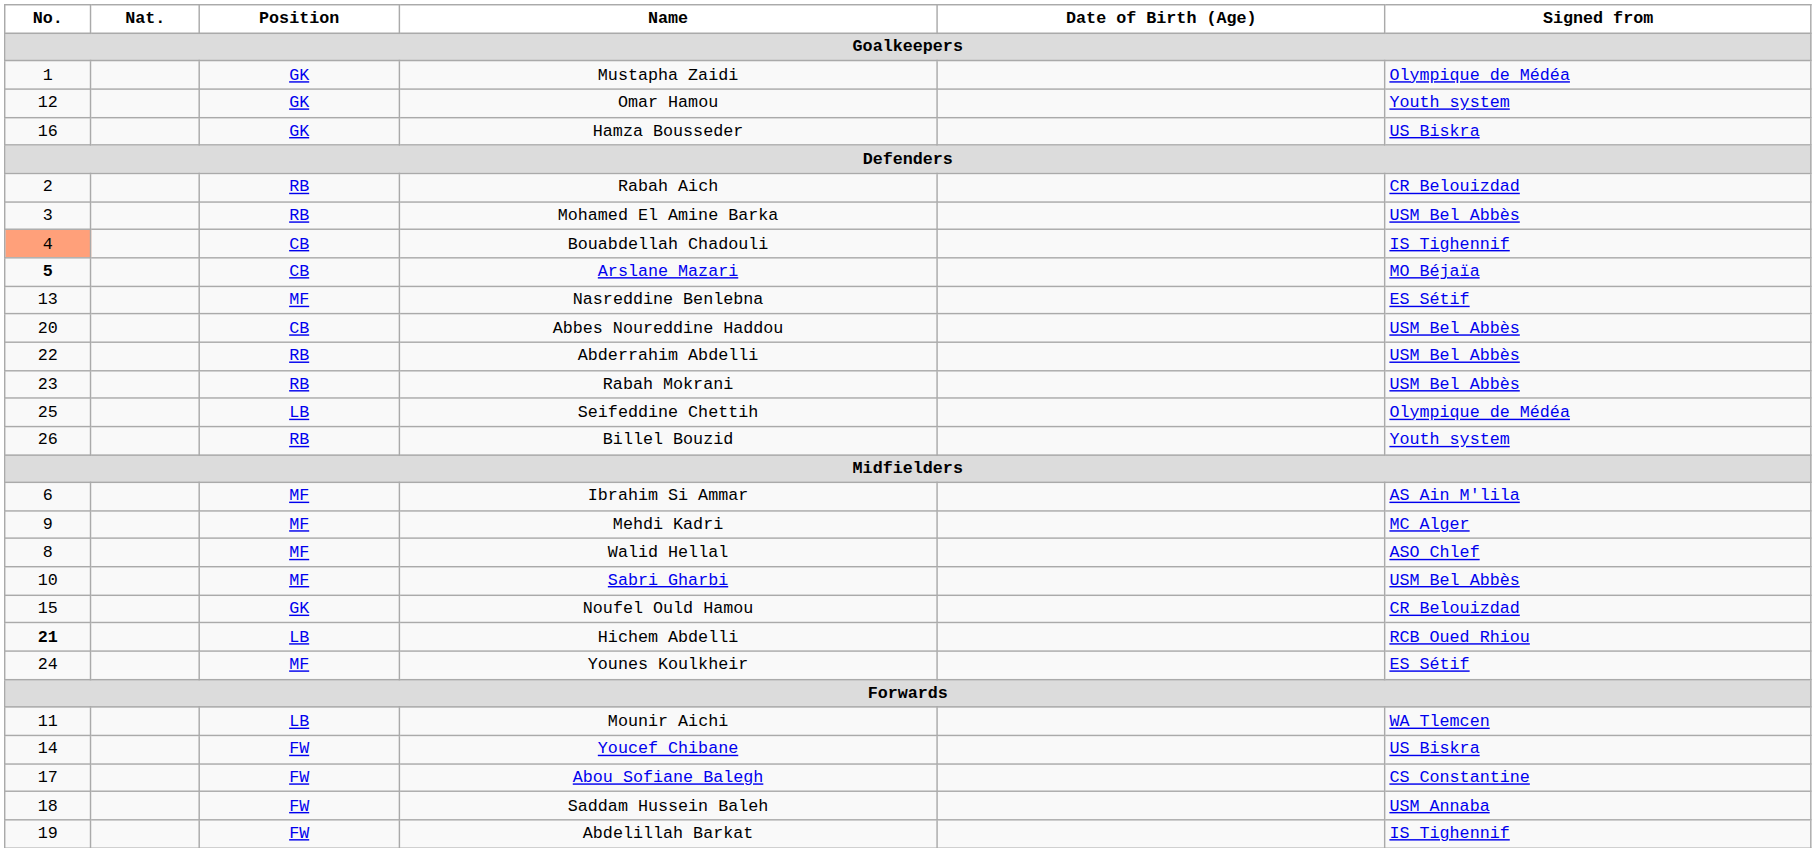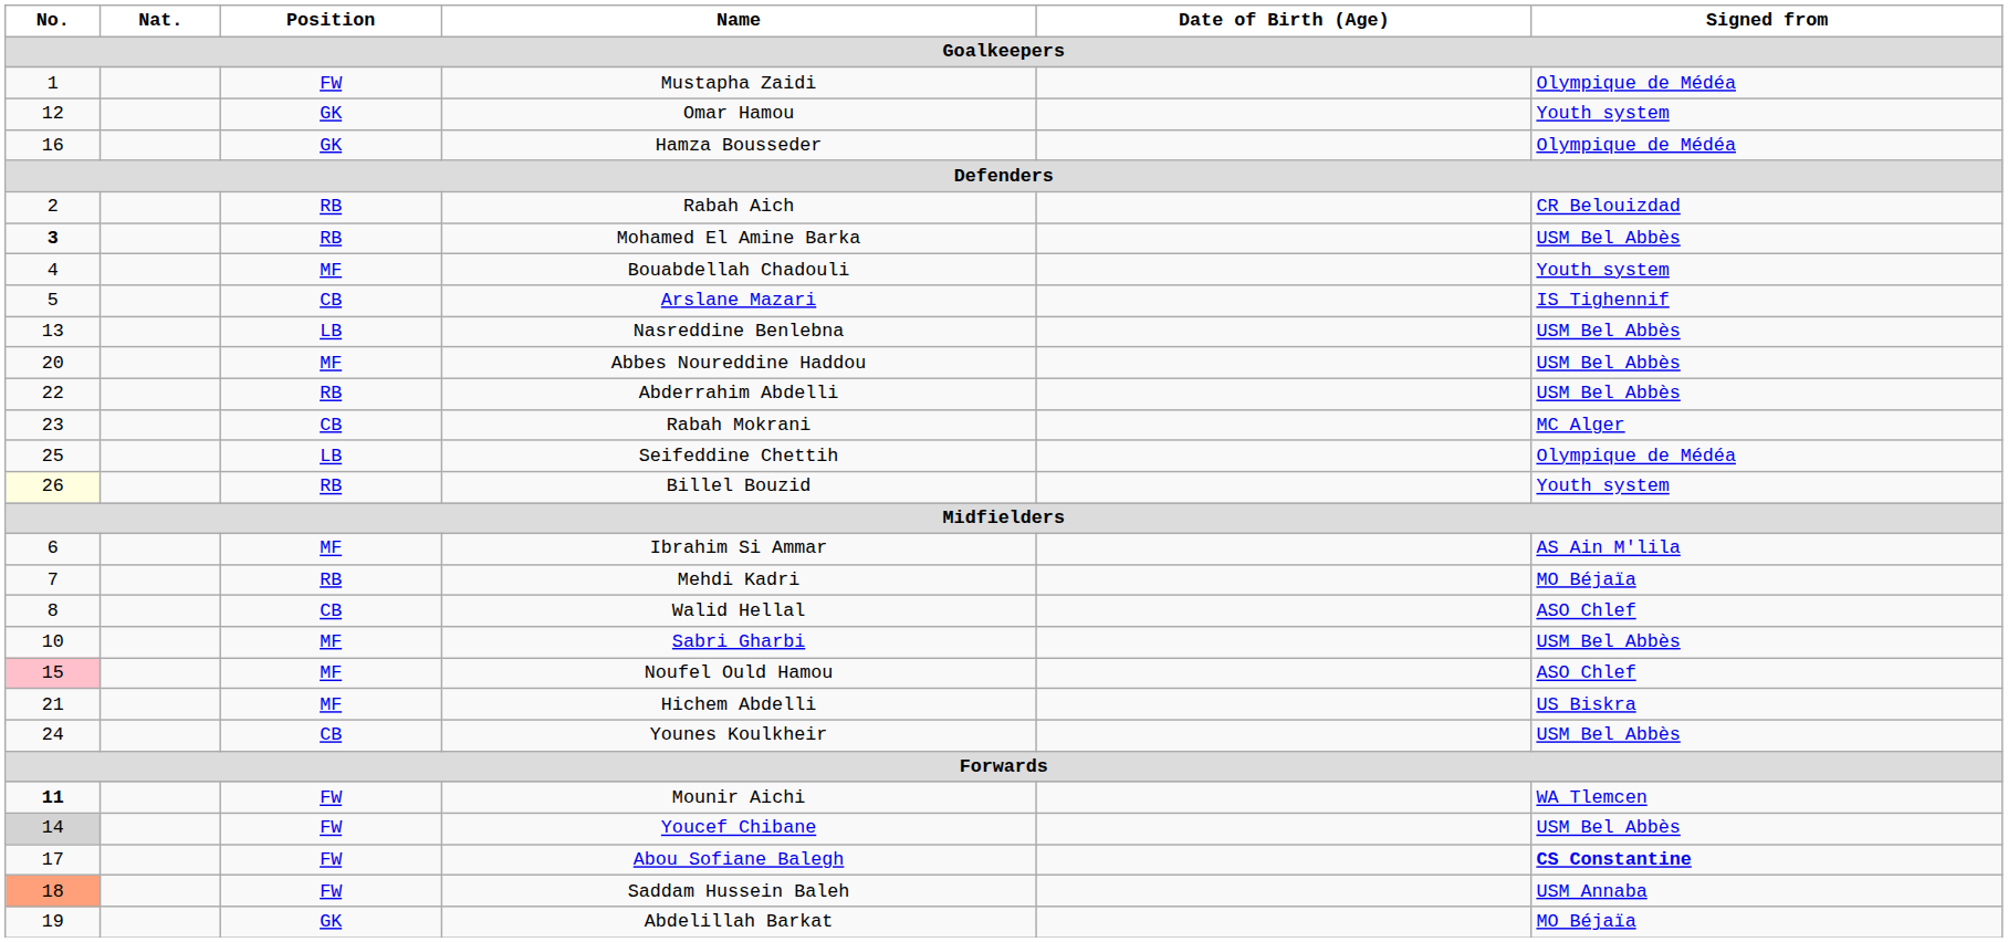 <table class="wikitable" style="text-align:center; font-size:90%; width:100%">
 <tr>
 <th style="background:white; color:black; text-align:center;">No.</th>
 <th style="background:white; color:black; text-align:center;">Nat.</th>
 <th style="background:white; color:black; text-align:center;">Position</th>
 <th style="background:white; color:black; text-align:center;">Name</th>
 <th style="background:white; color:black; text-align:center;">Date of Birth (Age)</th>
 <th style="background:white; color:black; text-align:center;">Signed from</th>
 </tr>
 <tr>
 <th colspan=10 style="background:#DCDCDC; text-align:center;">Goalkeepers</th>
 </tr>
 <tr>
 <td>1</td>
 <td></td>
-<td><a href='#'>GK</a></td>
+<td><a href='#'>FW</a></td>
 <td>Mustapha Zaidi</td>
 <td></td>
 <td style="text-align:left"> <a href='#'>Olympique de Médéa</a></td>
 </tr>
 <tr>
 <td>12</td>
 <td></td>
 <td><a href='#'>GK</a></td>
 <td>Omar Hamou</td>
 <td></td>
 <td style="text-align:left"> <a href='#'>Youth system</a></td>
 </tr>
 <tr>
 <td>16</td>
 <td></td>
 <td><a href='#'>GK</a></td>
 <td>Hamza Bousseder</td>
 <td></td>
-<td style="text-align:left"> <a href='#'>US Biskra</a></td>
+<td style="text-align:left"> <a href='#'>Olympique de Médéa</a></td>
 </tr>
 <tr>
 <th colspan=10 style="background:#DCDCDC; text-align:center;">Defenders</th>
 </tr>
 <tr>
 <td>2</td>
 <td></td>
 <td><a href='#'>RB</a></td>
 <td>Rabah Aich</td>
 <td></td>
 <td style="text-align:left"> <a href='#'>CR Belouizdad</a></td>
 </tr>
 <tr>
-<td>3</td>
+<td><strong>3</strong></td>
 <td></td>
 <td><a href='#'>RB</a></td>
 <td>Mohamed El Amine Barka</td>
 <td></td>
 <td style="text-align:left"> <a href='#'>USM Bel Abbès</a></td>
 </tr>
 <tr>
-<td style="background: lightsalmon;">4</td>
+<td>4</td>
+<td></td>
+<td><a href='#'>MF</a></td>
+<td>Bouabdellah Chadouli</td>
+<td></td>
+<td style="text-align:left"> <a href='#'>Youth system</a></td>
+</tr>
+<tr>
+<td>5</td>
 <td></td>
 <td><a href='#'>CB</a></td>
-<td>Bouabdellah Chadouli</td>
+<td><a href='#'>Arslane Mazari</a></td>
 <td></td>
 <td style="text-align:left"> <a href='#'>IS Tighennif</a></td>
 </tr>
 <tr>
-<td><strong>5</strong></td>
-<td></td>
-<td><a href='#'>CB</a></td>
-<td><a href='#'>Arslane Mazari</a></td>
-<td></td>
-<td style="text-align:left"> <a href='#'>MO Béjaïa</a></td>
-</tr>
-<tr>
 <td>13</td>
 <td></td>
-<td><a href='#'>MF</a></td>
+<td><a href='#'>LB</a></td>
 <td>Nasreddine Benlebna</td>
 <td></td>
-<td style="text-align:left"> <a href='#'>ES Sétif</a></td>
+<td style="text-align:left"> <a href='#'>USM Bel Abbès</a></td>
 </tr>
 <tr>
 <td>20</td>
 <td></td>
-<td><a href='#'>CB</a></td>
+<td><a href='#'>MF</a></td>
 <td>Abbes Noureddine Haddou</td>
 <td></td>
 <td style="text-align:left"> <a href='#'>USM Bel Abbès</a></td>
 </tr>
 <tr>
 <td>22</td>
 <td></td>
 <td><a href='#'>RB</a></td>
 <td>Abderrahim Abdelli</td>
 <td></td>
 <td style="text-align:left"> <a href='#'>USM Bel Abbès</a></td>
 </tr>
 <tr>
 <td>23</td>
 <td></td>
-<td><a href='#'>RB</a></td>
+<td><a href='#'>CB</a></td>
 <td>Rabah Mokrani</td>
 <td></td>
-<td style="text-align:left"> <a href='#'>USM Bel Abbès</a></td>
+<td style="text-align:left"> <a href='#'>MC Alger</a></td>
 </tr>
 <tr>
 <td>25</td>
 <td></td>
 <td><a href='#'>LB</a></td>
 <td>Seifeddine Chettih</td>
 <td></td>
 <td style="text-align:left"> <a href='#'>Olympique de Médéa</a></td>
 </tr>
 <tr>
-<td>26</td>
+<td style="background: lightyellow;">26</td>
 <td></td>
 <td><a href='#'>RB</a></td>
 <td>Billel Bouzid</td>
 <td></td>
 <td style="text-align:left"> <a href='#'>Youth system</a></td>
 </tr>
 <tr>
 <th colspan=10 style="background:#DCDCDC; text-align:center;">Midfielders</th>
 </tr>
 <tr>
 <td>6</td>
 <td></td>
 <td><a href='#'>MF</a></td>
 <td>Ibrahim Si Ammar</td>
 <td></td>
 <td style="text-align:left"> <a href='#'>AS Ain M'lila</a></td>
 </tr>
 <tr>
-<td>9</td>
+<td>7</td>
 <td></td>
-<td><a href='#'>MF</a></td>
+<td><a href='#'>RB</a></td>
 <td>Mehdi Kadri</td>
 <td></td>
-<td style="text-align:left"> <a href='#'>MC Alger</a></td>
+<td style="text-align:left"> <a href='#'>MO Béjaïa</a></td>
 </tr>
 <tr>
 <td>8</td>
 <td></td>
-<td><a href='#'>MF</a></td>
+<td><a href='#'>CB</a></td>
 <td>Walid Hellal</td>
 <td></td>
 <td style="text-align:left"> <a href='#'>ASO Chlef</a></td>
 </tr>
 <tr>
 <td>10</td>
 <td></td>
 <td><a href='#'>MF</a></td>
 <td><a href='#'>Sabri Gharbi</a></td>
 <td></td>
 <td style="text-align:left"> <a href='#'>USM Bel Abbès</a></td>
 </tr>
 <tr>
-<td>15</td>
+<td style="background: pink;">15</td>
 <td></td>
-<td><a href='#'>GK</a></td>
+<td><a href='#'>MF</a></td>
 <td>Noufel Ould Hamou</td>
 <td></td>
-<td style="text-align:left"> <a href='#'>CR Belouizdad</a></td>
+<td style="text-align:left"> <a href='#'>ASO Chlef</a></td>
 </tr>
 <tr>
-<td><strong>21</strong></td>
+<td>21</td>
 <td></td>
-<td><a href='#'>LB</a></td>
+<td><a href='#'>MF</a></td>
 <td>Hichem Abdelli</td>
 <td></td>
-<td style="text-align:left"> <a href='#'>RCB Oued Rhiou</a></td>
+<td style="text-align:left"> <a href='#'>US Biskra</a></td>
 </tr>
 <tr>
 <td>24</td>
 <td></td>
-<td><a href='#'>MF</a></td>
+<td><a href='#'>CB</a></td>
 <td>Younes Koulkheir</td>
 <td></td>
-<td style="text-align:left"> <a href='#'>ES Sétif</a></td>
+<td style="text-align:left"> <a href='#'>USM Bel Abbès</a></td>
 </tr>
 <tr>
 <th colspan=10 style="background:#DCDCDC; text-align:center;">Forwards</th>
 </tr>
 <tr>
-<td>11</td>
+<td><strong>11</strong></td>
 <td></td>
-<td><a href='#'>LB</a></td>
+<td><a href='#'>FW</a></td>
 <td>Mounir Aichi</td>
 <td></td>
 <td style="text-align:left"> <a href='#'>WA Tlemcen</a></td>
 </tr>
 <tr>
-<td>14</td>
+<td style="background: lightgrey;">14</td>
 <td></td>
 <td><a href='#'>FW</a></td>
 <td><a href='#'>Youcef Chibane</a></td>
 <td></td>
-<td style="text-align:left"> <a href='#'>US Biskra</a></td>
+<td style="text-align:left"> <a href='#'>USM Bel Abbès</a></td>
 </tr>
 <tr>
 <td>17</td>
 <td></td>
 <td><a href='#'>FW</a></td>
 <td><a href='#'>Abou Sofiane Balegh</a></td>
 <td></td>
-<td style="text-align:left"> <a href='#'>CS Constantine</a></td>
+<td style="text-align:left"><strong> <a href='#'>CS Constantine</a></strong></td>
 </tr>
 <tr>
-<td>18</td>
+<td style="background: lightsalmon;">18</td>
 <td></td>
 <td><a href='#'>FW</a></td>
 <td>Saddam Hussein Baleh</td>
 <td></td>
 <td style="text-align:left"> <a href='#'>USM Annaba</a></td>
 </tr>
 <tr>
 <td>19</td>
 <td></td>
-<td><a href='#'>FW</a></td>
+<td><a href='#'>GK</a></td>
 <td>Abdelillah Barkat</td>
 <td></td>
-<td style="text-align:left"> <a href='#'>IS Tighennif</a></td>
+<td style="text-align:left"> <a href='#'>MO Béjaïa</a></td>
 </tr>
 <tr>
 </tr>
 </table>
